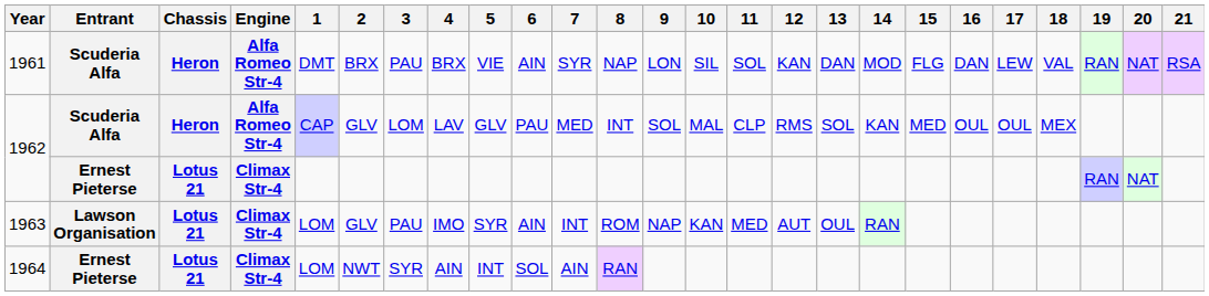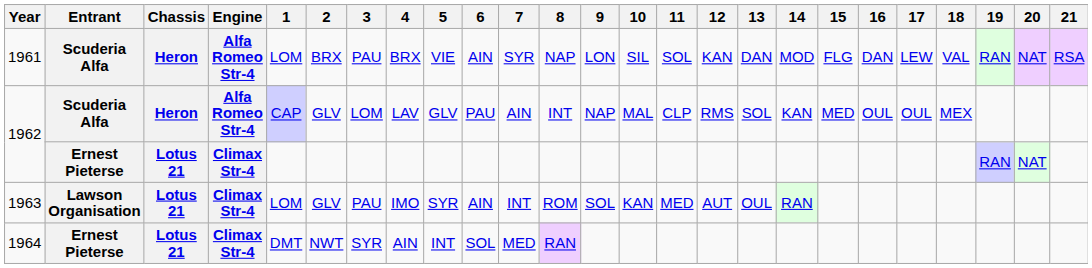 <table class="wikitable" style="text-align:center; font-size:90%">
 <tr>
 <th>Year</th>
 <th>Entrant</th>
 <th>Chassis</th>
 <th>Engine</th>
 <th>1</th>
 <th>2</th>
 <th>3</th>
 <th>4</th>
 <th>5</th>
 <th>6</th>
 <th>7</th>
 <th>8</th>
 <th>9</th>
 <th>10</th>
 <th>11</th>
 <th>12</th>
 <th>13</th>
 <th>14</th>
 <th>15</th>
 <th>16</th>
 <th>17</th>
 <th>18</th>
 <th>19</th>
 <th>20</th>
 <th>21</th>
 </tr>
 <tr>
 <td>1961</td>
 <th>Scuderia Alfa</th>
 <th><a href='#'>Heron</a></th>
 <th><a href='#'>Alfa Romeo</a> <a href='#'>Str-4</a></th>
-<td><a href='#'>DMT</a></td>
+<td><a href='#'>LOM</a></td>
 <td><a href='#'>BRX</a></td>
 <td><a href='#'>PAU</a></td>
 <td><a href='#'>BRX</a></td>
 <td><a href='#'>VIE</a></td>
 <td><a href='#'>AIN</a></td>
 <td><a href='#'>SYR</a></td>
 <td><a href='#'>NAP</a></td>
 <td><a href='#'>LON</a></td>
 <td><a href='#'>SIL</a></td>
 <td><a href='#'>SOL</a></td>
 <td><a href='#'>KAN</a></td>
 <td><a href='#'>DAN</a></td>
 <td><a href='#'>MOD</a></td>
 <td><a href='#'>FLG</a></td>
 <td><a href='#'>DAN</a></td>
 <td><a href='#'>LEW</a></td>
 <td><a href='#'>VAL</a></td>
 <td style="background:#DFFFDF;"><a href='#'>RAN</a><br></td>
 <td style="background:#EFCFFF;"><a href='#'>NAT</a><br></td>
 <td style="background:#EFCFFF;"><a href='#'>RSA</a><br></td>
 </tr>
 <tr>
 <td rowspan=2>1962</td>
 <th>Scuderia Alfa</th>
 <th><a href='#'>Heron</a></th>
 <th><a href='#'>Alfa Romeo</a> <a href='#'>Str-4</a></th>
 <td style="background:#CFCFFF;"><a href='#'>CAP</a><br></td>
 <td><a href='#'>GLV</a></td>
 <td><a href='#'>LOM</a></td>
 <td><a href='#'>LAV</a></td>
 <td><a href='#'>GLV</a></td>
 <td><a href='#'>PAU</a></td>
-<td><a href='#'>MED</a></td>
+<td><a href='#'>AIN</a></td>
 <td><a href='#'>INT</a></td>
-<td><a href='#'>SOL</a></td>
+<td><a href='#'>NAP</a></td>
 <td><a href='#'>MAL</a></td>
 <td><a href='#'>CLP</a></td>
 <td><a href='#'>RMS</a></td>
 <td><a href='#'>SOL</a></td>
 <td><a href='#'>KAN</a></td>
 <td><a href='#'>MED</a></td>
 <td><a href='#'>OUL</a></td>
 <td><a href='#'>OUL</a></td>
 <td><a href='#'>MEX</a></td>
 <td></td>
 <td></td>
 <td></td>
 </tr>
 <tr>
 <th>Ernest Pieterse</th>
 <th><a href='#'>Lotus</a> <a href='#'>21</a></th>
 <th><a href='#'>Climax</a> <a href='#'>Str-4</a></th>
 <td></td>
 <td></td>
 <td></td>
 <td></td>
 <td></td>
 <td></td>
 <td></td>
 <td></td>
 <td></td>
 <td></td>
 <td></td>
 <td></td>
 <td></td>
 <td></td>
 <td></td>
 <td></td>
 <td></td>
 <td></td>
 <td style="background:#CFCFFF;"><a href='#'>RAN</a><br></td>
 <td style="background:#DFFFDF;"><a href='#'>NAT</a><br></td>
 <td></td>
 </tr>
 <tr>
 <td>1963</td>
 <th>Lawson Organisation</th>
 <th><a href='#'>Lotus</a> <a href='#'>21</a></th>
 <th><a href='#'>Climax</a> <a href='#'>Str-4</a></th>
 <td><a href='#'>LOM</a></td>
 <td><a href='#'>GLV</a></td>
 <td><a href='#'>PAU</a></td>
 <td><a href='#'>IMO</a></td>
 <td><a href='#'>SYR</a></td>
 <td><a href='#'>AIN</a></td>
 <td><a href='#'>INT</a></td>
 <td><a href='#'>ROM</a></td>
-<td><a href='#'>NAP</a></td>
+<td><a href='#'>SOL</a></td>
 <td><a href='#'>KAN</a></td>
 <td><a href='#'>MED</a></td>
 <td><a href='#'>AUT</a></td>
 <td><a href='#'>OUL</a></td>
 <td style="background:#DFFFDF;"><a href='#'>RAN</a><br></td>
 <td></td>
 <td></td>
 <td></td>
 <td></td>
 <td></td>
 <td></td>
 <td></td>
 </tr>
 <tr>
 <td>1964</td>
 <th>Ernest Pieterse</th>
 <th><a href='#'>Lotus</a> <a href='#'>21</a></th>
 <th><a href='#'>Climax</a> <a href='#'>Str-4</a></th>
-<td><a href='#'>LOM</a></td>
+<td><a href='#'>DMT</a></td>
 <td><a href='#'>NWT</a></td>
 <td><a href='#'>SYR</a></td>
 <td><a href='#'>AIN</a></td>
 <td><a href='#'>INT</a></td>
 <td><a href='#'>SOL</a></td>
-<td><a href='#'>AIN</a></td>
+<td><a href='#'>MED</a></td>
 <td style="background:#EFCFFF;"><a href='#'>RAN</a><br></td>
 <td></td>
 <td></td>
 <td></td>
 <td></td>
 <td></td>
 <td></td>
 <td></td>
 <td></td>
 <td></td>
 <td></td>
 <td></td>
 <td></td>
 <td></td>
 </tr>
 </table>
